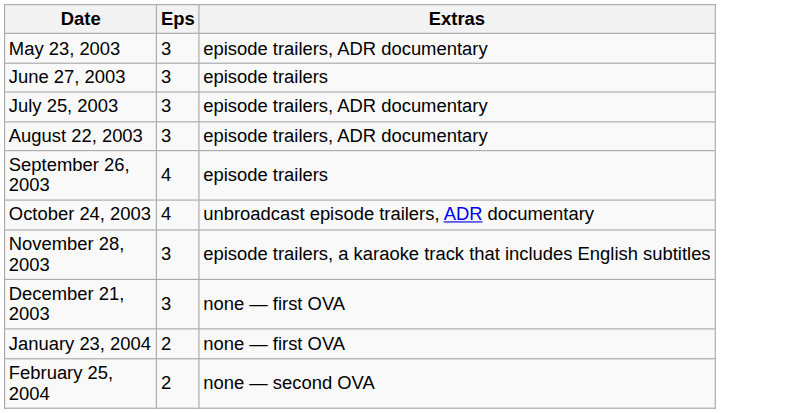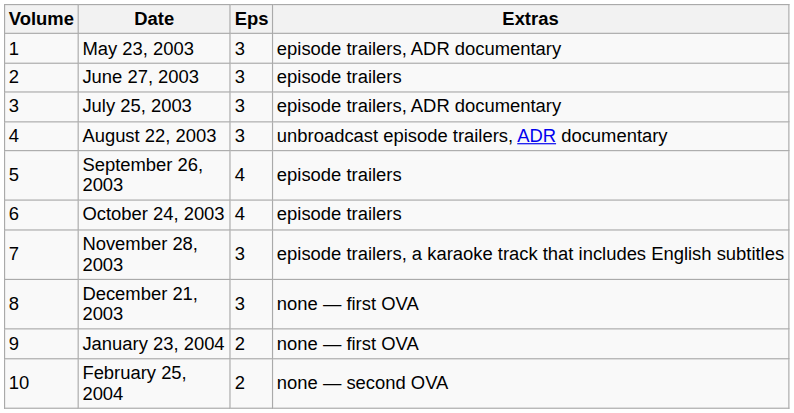 <table class="wikitable">
 <tr>
+<th>Volume</th>
 <th width="125">Date</th>
 <th>Eps</th>
 <th>Extras</th>
 </tr>
 <tr>
+<td>1</td>
 <td>May 23, 2003</td>
 <td>3</td>
 <td>episode trailers, ADR documentary</td>
 </tr>
 <tr>
+<td>2</td>
 <td>June 27, 2003</td>
 <td>3</td>
 <td>episode trailers</td>
 </tr>
 <tr>
+<td>3</td>
 <td>July 25, 2003</td>
 <td>3</td>
 <td>episode trailers, ADR documentary</td>
 </tr>
 <tr>
+<td>4</td>
 <td>August 22, 2003</td>
 <td>3</td>
-<td>episode trailers, ADR documentary</td>
+<td>unbroadcast episode trailers, <a href='#'>ADR</a> documentary</td>
 </tr>
 <tr>
+<td>5</td>
 <td>September 26, 2003</td>
 <td>4</td>
 <td>episode trailers</td>
 </tr>
 <tr>
+<td>6</td>
 <td>October 24, 2003</td>
 <td>4</td>
-<td>unbroadcast episode trailers, <a href='#'>ADR</a> documentary</td>
+<td>episode trailers</td>
 </tr>
 <tr>
+<td>7</td>
 <td>November 28, 2003</td>
 <td>3</td>
 <td>episode trailers, a karaoke track that includes English subtitles</td>
 </tr>
 <tr>
+<td>8</td>
 <td>December 21, 2003</td>
 <td>3</td>
 <td>none — first OVA</td>
 </tr>
 <tr>
+<td>9</td>
 <td>January 23, 2004</td>
 <td>2</td>
 <td>none — first OVA</td>
 </tr>
 <tr>
+<td>10</td>
 <td>February 25, 2004</td>
 <td>2</td>
 <td>none — second OVA</td>
 </tr>
 </table>
